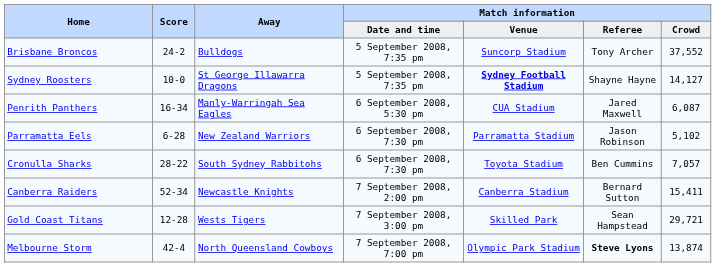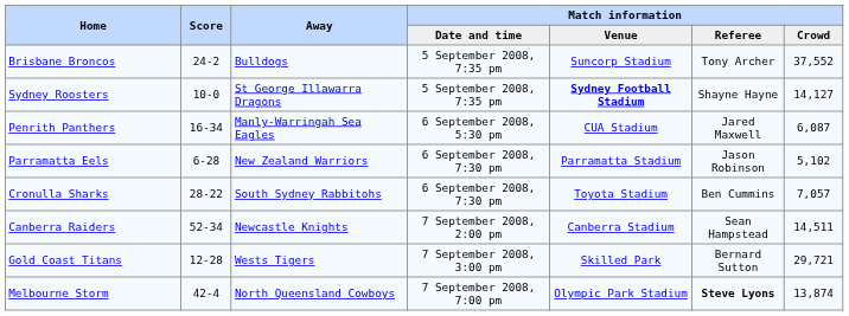 <table border=1 style="border-collapse:collapse; font-size:90%;" cellpadding=3 cellspacing=0 width=100%>
 <tr bgcolor=#C1D8FF>
 <th rowspan=2 width=21%>Home</th>
 <th rowspan=2 width=6%>Score</th>
 <th rowspan=2 width=21%>Away</th>
 <th colspan=6>Match information</th>
 </tr>
 <tr bgcolor=#EFEFEF>
 <th width=17%>Date and time</th>
 <th width=17%>Venue</th>
 <th width=11%>Referee</th>
 <th width=7%>Crowd</th>
 </tr>
 <tr align=center bgcolor=#F5FAFF>
 <td align=left> <a href='#'>Brisbane Broncos</a></td>
 <td>24-2</td>
 <td align=left> <a href='#'>Bulldogs</a></td>
 <td>5 September 2008, 7:35 pm</td>
 <td><a href='#'>Suncorp Stadium</a></td>
 <td>Tony Archer</td>
 <td>37,552</td>
 </tr>
 <tr align=center bgcolor=#F5FAFF>
 <td align=left> <a href='#'>Sydney Roosters</a></td>
 <td>10-0</td>
 <td align=left> <a href='#'>St George Illawarra Dragons</a></td>
 <td>5 September 2008, 7:35 pm</td>
 <td><strong><a href='#'>Sydney Football Stadium</a></strong></td>
 <td>Shayne Hayne</td>
 <td>14,127</td>
 </tr>
 <tr align=center bgcolor=#F5FAFF>
 <td align=left> <a href='#'>Penrith Panthers</a></td>
 <td>16-34</td>
 <td align=left> <a href='#'>Manly-Warringah Sea Eagles</a></td>
 <td>6 September 2008, 5:30 pm</td>
 <td><a href='#'>CUA Stadium</a></td>
 <td>Jared Maxwell</td>
 <td>6,087</td>
 </tr>
 <tr align=center bgcolor=#F5FAFF>
 <td align=left> <a href='#'>Parramatta Eels</a></td>
 <td>6-28</td>
 <td align=left> <a href='#'>New Zealand Warriors</a></td>
 <td>6 September 2008, 7:30 pm</td>
 <td><a href='#'>Parramatta Stadium</a></td>
 <td>Jason Robinson</td>
 <td>5,102</td>
 </tr>
 <tr align=center bgcolor=#F5FAFF>
 <td align=left> <a href='#'>Cronulla Sharks</a></td>
 <td>28-22</td>
 <td align=left> <a href='#'>South Sydney Rabbitohs</a></td>
 <td>6 September 2008, 7:30 pm</td>
 <td><a href='#'>Toyota Stadium</a></td>
 <td>Ben Cummins</td>
 <td>7,057</td>
 </tr>
 <tr align=center bgcolor=#F5FAFF>
 <td align=left> <a href='#'>Canberra Raiders</a></td>
 <td>52-34</td>
 <td align=left> <a href='#'>Newcastle Knights</a></td>
 <td>7 September 2008, 2:00 pm</td>
 <td><a href='#'>Canberra Stadium</a></td>
-<td>Bernard Sutton</td>
-<td>15,411</td>
+<td>Sean Hampstead</td>
+<td>14,511</td>
 </tr>
 <tr align=center bgcolor=#F5FAFF>
 <td align=left> <a href='#'>Gold Coast Titans</a></td>
 <td>12-28</td>
 <td align=left> <a href='#'>Wests Tigers</a></td>
 <td>7 September 2008, 3:00 pm</td>
 <td><a href='#'>Skilled Park</a></td>
-<td>Sean Hampstead</td>
+<td>Bernard Sutton</td>
 <td>29,721</td>
 </tr>
 <tr align=center bgcolor=#F5FAFF>
 <td align=left> <a href='#'>Melbourne Storm</a></td>
 <td>42-4</td>
 <td align=left> <a href='#'>North Queensland Cowboys</a></td>
 <td>7 September 2008, 7:00 pm</td>
 <td><a href='#'>Olympic Park Stadium</a></td>
 <td><strong>Steve Lyons</strong></td>
 <td>13,874</td>
 </tr>
 </table>
